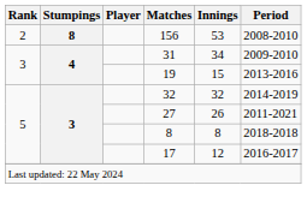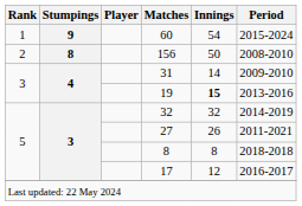 <table class="wikitable">
 <tr>
 <th>Rank</th>
 <th>Stumpings</th>
 <th>Player</th>
 <th>Matches</th>
 <th>Innings</th>
 <th>Period</th>
 </tr>
 <tr>
+<td align=center>1</td>
+<th scope=row style=text-align:center;>9</th>
+<td></td>
+<td align=center>60</td>
+<td align=center>54</td>
+<td>2015-2024</td>
+</tr>
+<tr>
 <td align=center>2</td>
 <th scope=row style=text-align:center;>8</th>
 <td></td>
 <td align=center>156</td>
-<td align=center>53</td>
+<td align=center>50</td>
 <td>2008-2010</td>
 </tr>
 <tr>
 <td align=center rowspan=2>3</td>
 <th scope=row style=text-align:center; rowspan=2>4</th>
 <td></td>
 <td align=center>31</td>
-<td align=center>34</td>
+<td align=center>14</td>
 <td>2009-2010</td>
 </tr>
 <tr>
 <td></td>
 <td align=center>19</td>
-<td align=center>15</td>
+<td align=center><strong>15</strong></td>
 <td>2013-2016</td>
 </tr>
 <tr>
 <td align=center rowspan=4>5</td>
 <th scope=row style=text-align:center; rowspan=4>3</th>
 <td></td>
 <td align=center>32</td>
 <td align=center>32</td>
 <td>2014-2019</td>
 </tr>
 <tr>
 <td></td>
 <td align=center>27</td>
 <td align=center>26</td>
 <td>2011-2021</td>
 </tr>
 <tr>
 <td></td>
 <td align=center>8</td>
 <td align=center>8</td>
 <td>2018-2018</td>
 </tr>
 <tr>
 <td></td>
 <td align=center>17</td>
 <td align=center>12</td>
 <td>2016-2017</td>
 </tr>
 <tr>
 </tr>
 <tr class=sortbottom>
 <td colspan=6><small>Last updated: 22 May 2024</small></td>
 </tr>
 </table>
